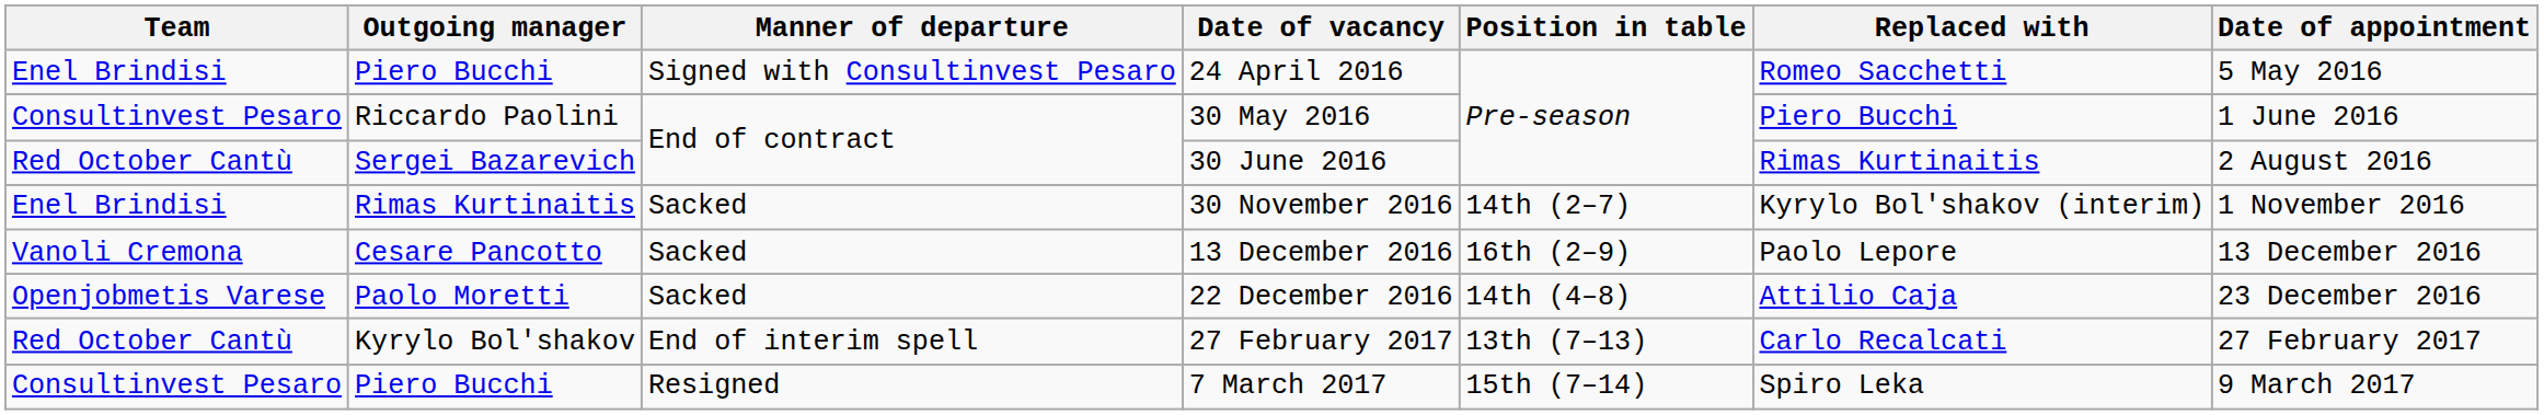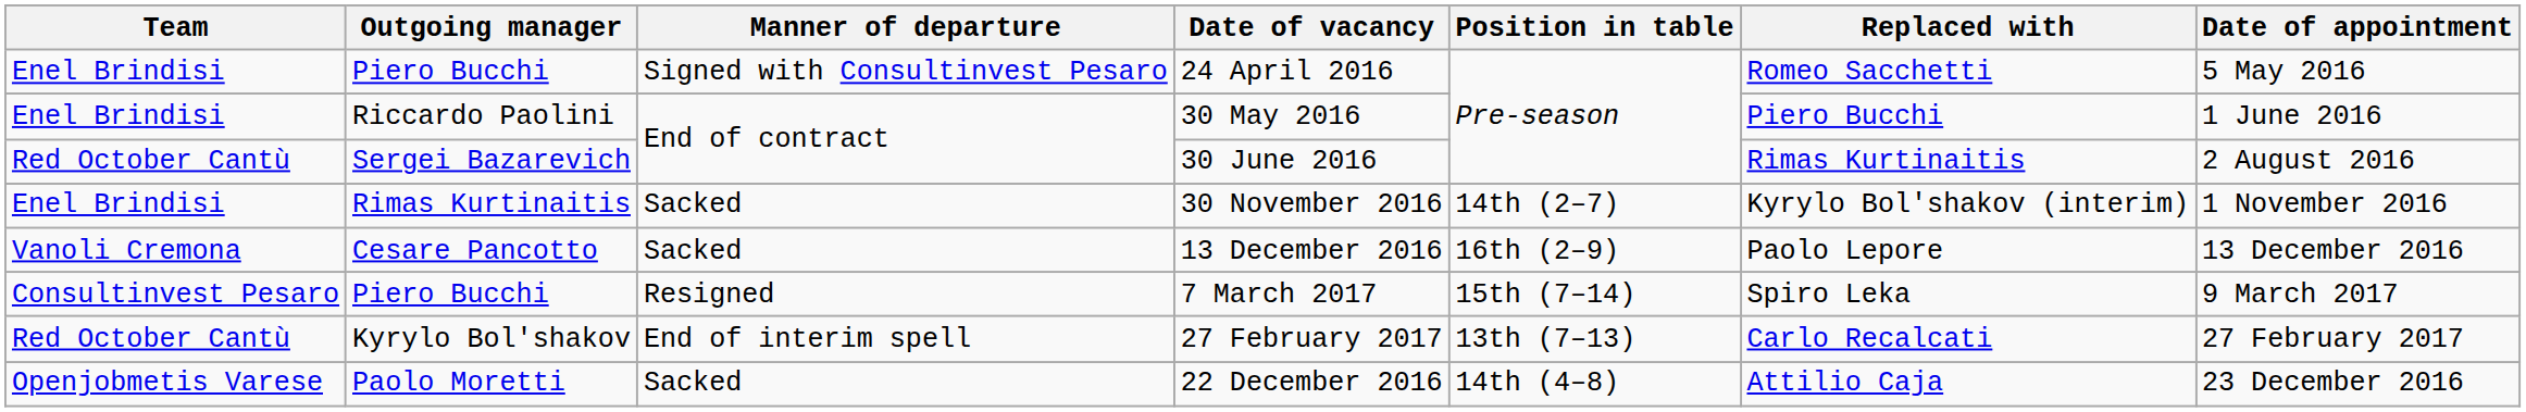 <table class="wikitable sortable">
 <tr>
 <th>Team</th>
 <th>Outgoing manager</th>
 <th>Manner of departure</th>
 <th>Date of vacancy</th>
 <th>Position in table</th>
 <th>Replaced with</th>
 <th>Date of appointment</th>
 </tr>
 <tr>
 <td><a href='#'>Enel Brindisi</a></td>
 <td>  <a href='#'>Piero Bucchi</a></td>
 <td>Signed with <a href='#'>Consultinvest Pesaro</a></td>
 <td>24 April 2016</td>
 <td rowspan=3><em>Pre-season</em></td>
 <td> <a href='#'>Romeo Sacchetti</a></td>
 <td>5 May 2016</td>
 </tr>
 <tr>
-<td><a href='#'>Consultinvest Pesaro</a></td>
+<td><a href='#'>Enel Brindisi</a></td>
 <td> Riccardo Paolini</td>
 <td rowspan=2>End of contract</td>
 <td>30 May 2016</td>
 <td> <a href='#'>Piero Bucchi</a></td>
 <td>1 June 2016</td>
 </tr>
 <tr>
 <td><a href='#'>Red October Cantù</a></td>
 <td> <a href='#'>Sergei Bazarevich</a></td>
 <td>30 June 2016</td>
 <td> <a href='#'>Rimas Kurtinaitis</a></td>
 <td>2 August 2016</td>
 </tr>
 <tr>
 <td><a href='#'>Enel Brindisi</a></td>
 <td> <a href='#'>Rimas Kurtinaitis</a></td>
 <td>Sacked</td>
 <td>30 November 2016</td>
 <td>14th (2–7)</td>
 <td> Kyrylo Bol'shakov (interim)</td>
 <td>1 November 2016</td>
 </tr>
 <tr>
 <td><a href='#'>Vanoli Cremona</a></td>
 <td> <a href='#'>Cesare Pancotto</a></td>
 <td>Sacked</td>
 <td>13 December 2016</td>
 <td>16th (2–9)</td>
 <td> Paolo Lepore</td>
 <td>13 December 2016</td>
 </tr>
 <tr>
-<td><a href='#'>Openjobmetis Varese</a></td>
-<td> <a href='#'>Paolo Moretti</a></td>
-<td>Sacked</td>
-<td>22 December 2016</td>
-<td>14th (4–8)</td>
-<td> <a href='#'>Attilio Caja</a></td>
-<td>23 December 2016</td>
+<td><a href='#'>Consultinvest Pesaro</a></td>
+<td> <a href='#'>Piero Bucchi</a></td>
+<td>Resigned</td>
+<td>7 March 2017</td>
+<td>15th (7–14)</td>
+<td> Spiro Leka</td>
+<td>9 March 2017</td>
 </tr>
 <tr>
 <td><a href='#'>Red October Cantù</a></td>
 <td> Kyrylo Bol'shakov</td>
 <td>End of interim spell</td>
 <td>27 February 2017</td>
 <td>13th (7–13)</td>
 <td> <a href='#'>Carlo Recalcati</a></td>
 <td>27 February 2017</td>
 </tr>
 <tr>
-<td><a href='#'>Consultinvest Pesaro</a></td>
-<td> <a href='#'>Piero Bucchi</a></td>
-<td>Resigned</td>
-<td>7 March 2017</td>
-<td>15th (7–14)</td>
-<td> Spiro Leka</td>
-<td>9 March 2017</td>
+<td><a href='#'>Openjobmetis Varese</a></td>
+<td> <a href='#'>Paolo Moretti</a></td>
+<td>Sacked</td>
+<td>22 December 2016</td>
+<td>14th (4–8)</td>
+<td> <a href='#'>Attilio Caja</a></td>
+<td>23 December 2016</td>
 </tr>
 </table>
